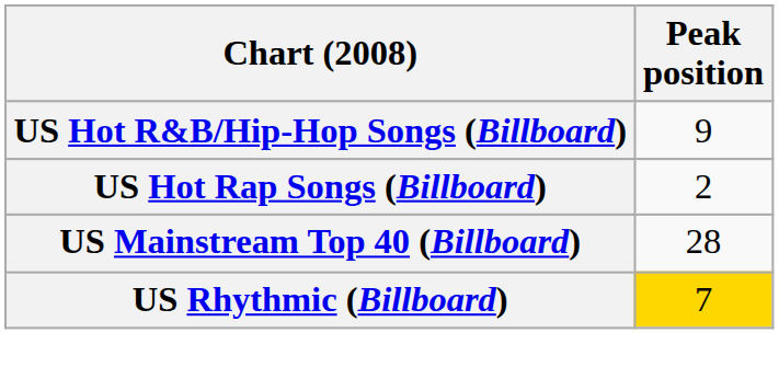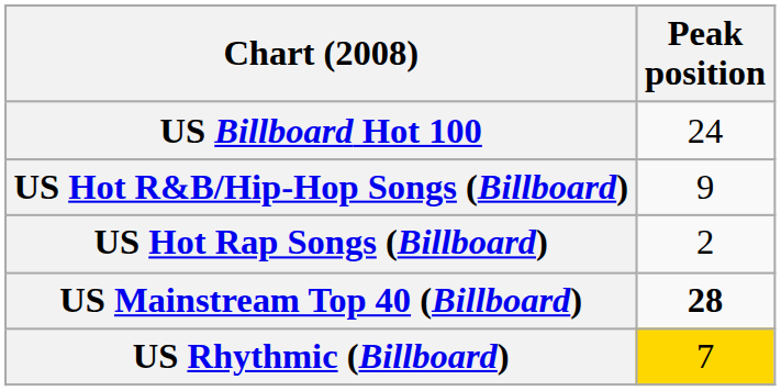 <table class="wikitable sortable plainrowheaders" style="text-align:center">
 <tr>
 <th scope="col">Chart (2008)</th>
 <th scope="col">Peak<br>position</th>
+</tr>
+<tr>
+<th scope="row">US <a href='#'><em>Billboard</em> Hot 100</a></th>
+<td>24</td>
 </tr>
 <tr>
 <th scope="row">US <a href='#'>Hot R&B/Hip-Hop Songs</a> (<em><a href='#'>Billboard</a></em>)</th>
 <td>9</td>
 </tr>
 <tr>
 <th scope="row">US <a href='#'>Hot Rap Songs</a> (<em><a href='#'>Billboard</a></em>)</th>
 <td>2</td>
 </tr>
 <tr>
 <th scope="row">US <a href='#'>Mainstream Top 40</a> (<em><a href='#'>Billboard</a></em>)</th>
-<td>28</td>
+<td><strong>28</strong></td>
 </tr>
 <tr>
 <th scope="row">US <a href='#'>Rhythmic</a> (<em><a href='#'>Billboard</a></em>)</th>
 <td style="background: gold;">7</td>
 </tr>
 </table>
